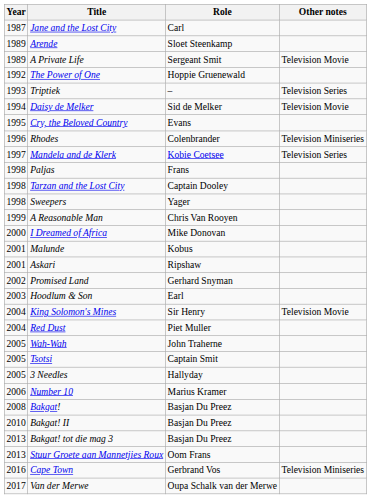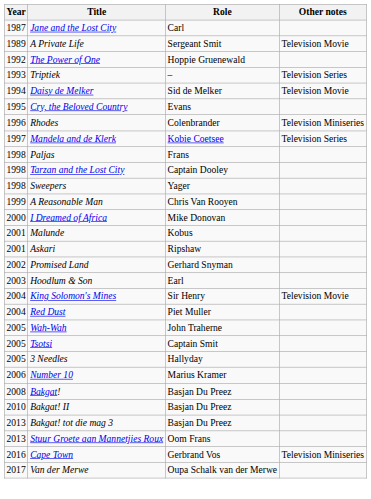 <table class="wikitable sortable" style="font-size: 95%;">
 <tr>
 <th scope="col">Year</th>
 <th scope="col">Title</th>
 <th scope="col">Role</th>
 <th scope="col" class="unsortable">Other notes</th>
 </tr>
 <tr>
 <td>1987</td>
 <td><em><a href='#'>Jane and the Lost City</a></em></td>
 <td>Carl</td>
-<td></td>
-</tr>
-<tr>
-<td>1989</td>
-<td><em><a href='#'>Arende</a></em></td>
-<td>Sloet Steenkamp</td>
 <td></td>
 </tr>
 <tr>
 <td>1989</td>
 <td><em>A Private Life</em></td>
 <td>Sergeant Smit</td>
 <td>Television Movie</td>
 </tr>
 <tr>
 <td>1992</td>
 <td><em><a href='#'>The Power of One</a></em></td>
 <td>Hoppie Gruenewald</td>
 <td></td>
 </tr>
 <tr>
 <td>1993</td>
 <td><em>Triptiek</em></td>
 <td>–</td>
 <td>Television Series</td>
 </tr>
 <tr>
 <td>1994</td>
 <td><em><a href='#'>Daisy de Melker</a></em></td>
 <td>Sid de Melker</td>
 <td>Television Movie</td>
 </tr>
 <tr>
 <td>1995</td>
 <td><em><a href='#'>Cry, the Beloved Country</a></em></td>
 <td>Evans</td>
 <td></td>
 </tr>
 <tr>
 <td>1996</td>
 <td><em>Rhodes</em></td>
 <td>Colenbrander</td>
 <td>Television Miniseries</td>
 </tr>
 <tr>
 <td>1997</td>
 <td><em><a href='#'>Mandela and de Klerk</a></em></td>
 <td><a href='#'>Kobie Coetsee</a></td>
 <td>Television Series</td>
 </tr>
 <tr>
 <td>1998</td>
 <td><em>Paljas</em></td>
 <td>Frans</td>
 <td></td>
 </tr>
 <tr>
 <td>1998</td>
 <td><em><a href='#'>Tarzan and the Lost City</a></em></td>
 <td>Captain Dooley</td>
 <td></td>
 </tr>
 <tr>
 <td>1998</td>
 <td><em>Sweepers</em></td>
 <td>Yager</td>
 <td></td>
 </tr>
 <tr>
 <td>1999</td>
 <td><em>A Reasonable Man</em></td>
 <td>Chris Van Rooyen</td>
 <td></td>
 </tr>
 <tr>
 <td>2000</td>
 <td><em><a href='#'>I Dreamed of Africa</a></em></td>
 <td>Mike Donovan</td>
 <td></td>
 </tr>
 <tr>
 <td>2001</td>
 <td><em>Malunde</em></td>
 <td>Kobus</td>
 <td></td>
 </tr>
 <tr>
 <td>2001</td>
 <td><em>Askari</em></td>
 <td>Ripshaw</td>
 <td></td>
 </tr>
 <tr>
 <td>2002</td>
 <td><em>Promised Land</em></td>
 <td>Gerhard Snyman</td>
 <td></td>
 </tr>
 <tr>
 <td>2003</td>
 <td><em>Hoodlum & Son</em></td>
 <td>Earl</td>
 <td></td>
 </tr>
 <tr>
 <td>2004</td>
 <td><em><a href='#'>King Solomon's Mines</a></em></td>
 <td>Sir Henry</td>
 <td>Television Movie</td>
 </tr>
 <tr>
 <td>2004</td>
 <td><em><a href='#'>Red Dust</a></em></td>
 <td>Piet Muller</td>
 <td></td>
 </tr>
 <tr>
 <td>2005</td>
 <td><em><a href='#'>Wah-Wah</a></em></td>
 <td>John Traherne</td>
 <td></td>
 </tr>
 <tr>
 <td>2005</td>
 <td><em><a href='#'>Tsotsi</a></em></td>
 <td>Captain Smit</td>
 <td></td>
 </tr>
 <tr>
 <td>2005</td>
 <td><em>3 Needles</em></td>
 <td>Hallyday</td>
 <td></td>
 </tr>
 <tr>
 <td>2006</td>
 <td><em><a href='#'>Number 10</a></em></td>
 <td>Marius Kramer</td>
 <td></td>
 </tr>
 <tr>
 <td>2008</td>
 <td><em><a href='#'>Bakgat</a>!</em></td>
 <td>Basjan Du Preez</td>
 <td></td>
 </tr>
 <tr>
 <td>2010</td>
 <td><em>Bakgat! II</em></td>
 <td>Basjan Du Preez</td>
 <td></td>
 </tr>
 <tr>
 <td>2013</td>
 <td><em>Bakgat! tot die mag 3</em></td>
 <td>Basjan Du Preez</td>
 <td></td>
 </tr>
 <tr>
 <td>2013</td>
 <td><em><a href='#'>Stuur Groete aan Mannetjies Roux</a></em></td>
 <td>Oom Frans</td>
 </tr>
 <tr>
 <td>2016</td>
 <td><em><a href='#'>Cape Town</a></em></td>
 <td>Gerbrand Vos</td>
 <td>Television Miniseries</td>
 </tr>
 <tr>
 <td>2017</td>
 <td><em>Van der Merwe</em></td>
 <td>Oupa Schalk van der Merwe</td>
 <td></td>
 </tr>
 </table>
